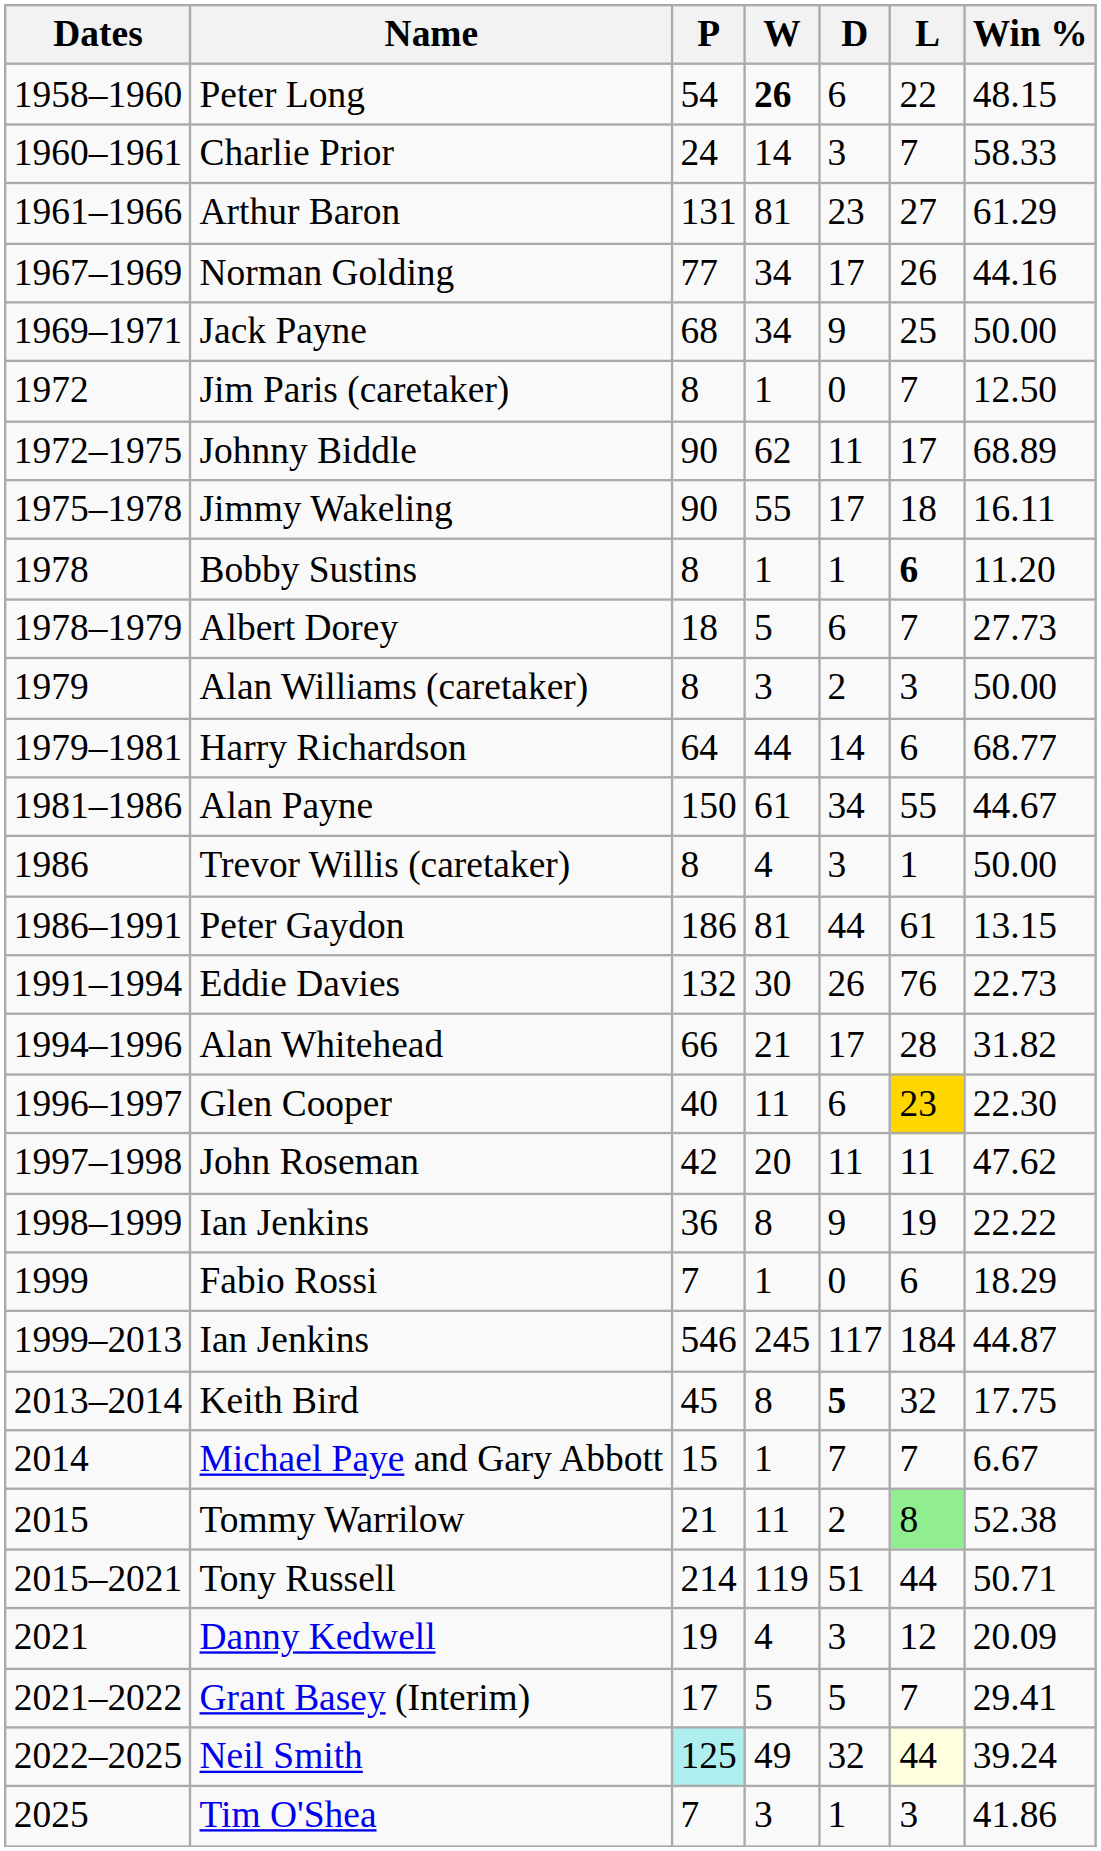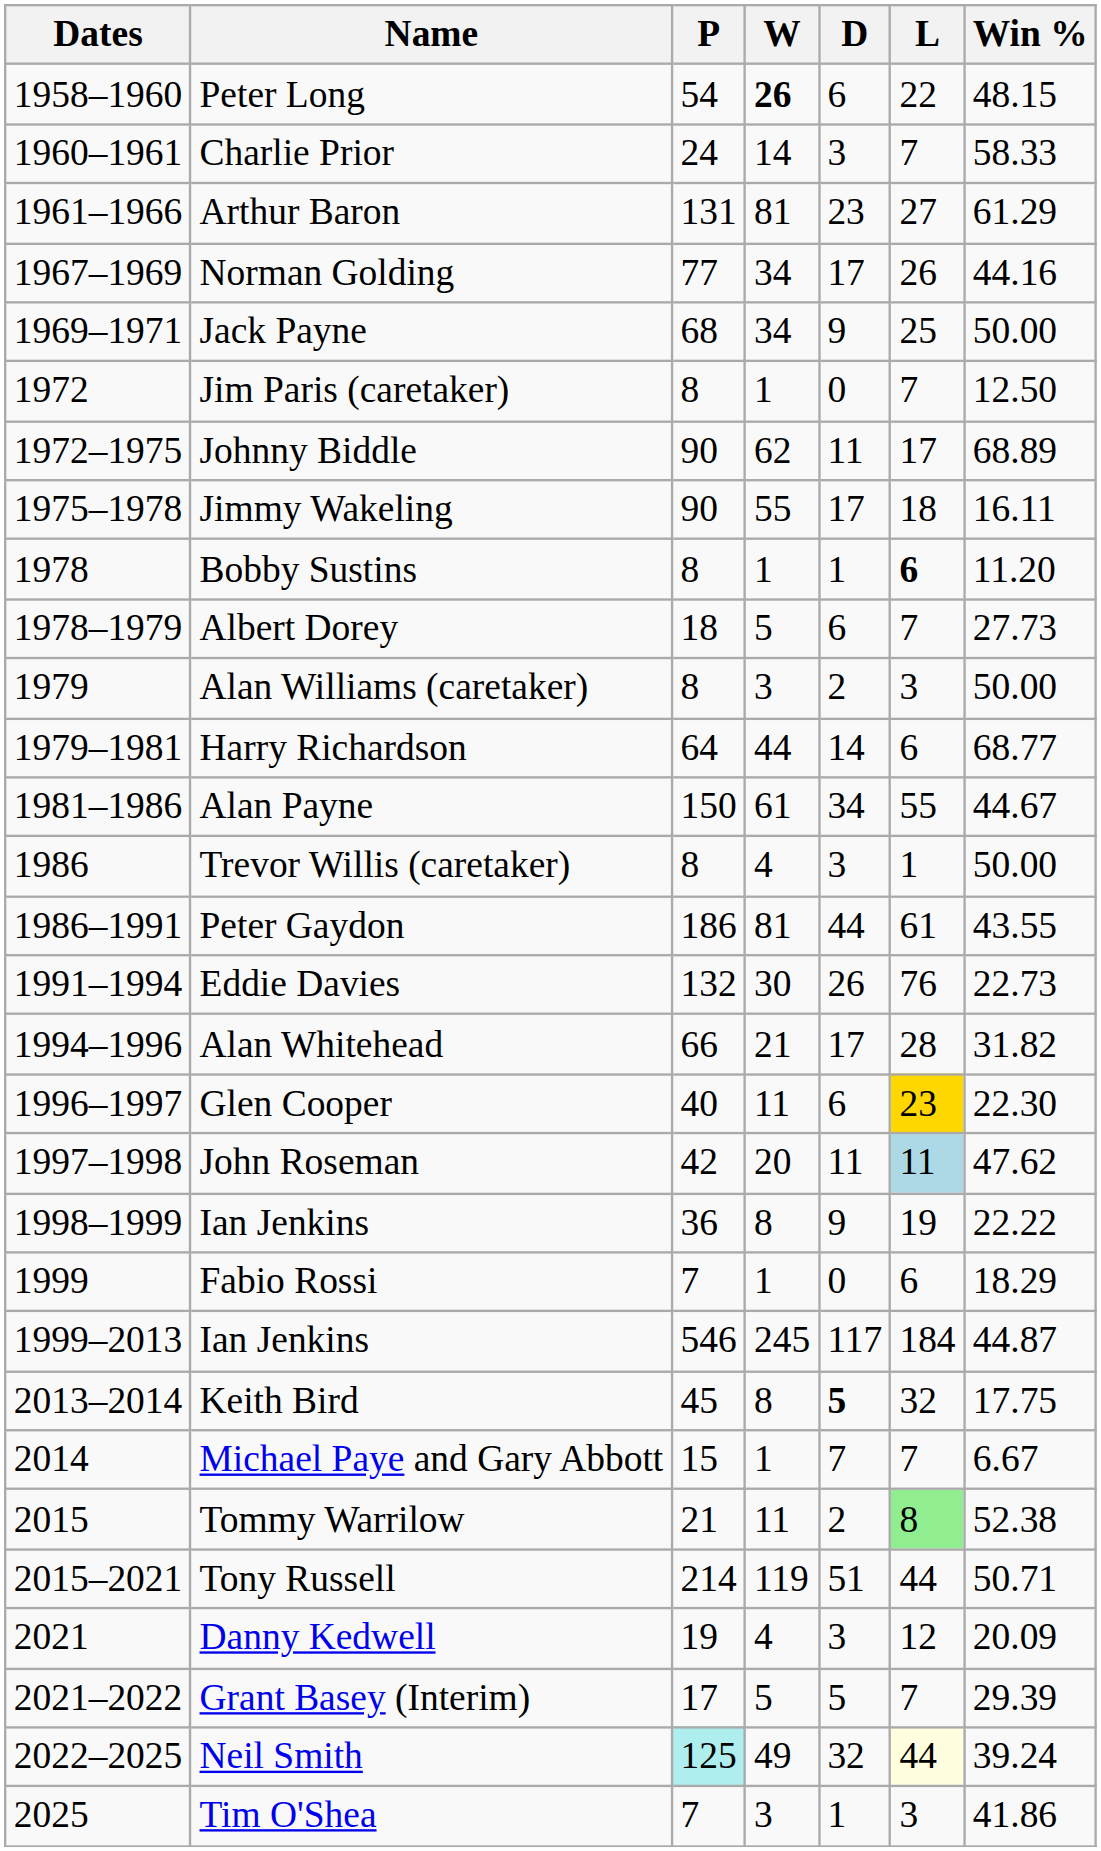 <table class="wikitable mw-collapsible mw-collapsed">
 <tr>
 <th>Dates</th>
 <th>Name</th>
 <th>P</th>
 <th>W</th>
 <th>D</th>
 <th>L</th>
 <th>Win %</th>
 </tr>
 <tr>
 <td>1958–1960</td>
 <td>Peter Long</td>
 <td>54</td>
 <td><strong>26</strong></td>
 <td>6</td>
 <td>22</td>
 <td>48.15</td>
 </tr>
 <tr>
 <td>1960–1961</td>
 <td>Charlie Prior</td>
 <td>24</td>
 <td>14</td>
 <td>3</td>
 <td>7</td>
 <td>58.33</td>
 </tr>
 <tr>
 <td>1961–1966</td>
 <td>Arthur Baron</td>
 <td>131</td>
 <td>81</td>
 <td>23</td>
 <td>27</td>
 <td>61.29</td>
 </tr>
 <tr>
 <td>1967–1969</td>
 <td>Norman Golding</td>
 <td>77</td>
 <td>34</td>
 <td>17</td>
 <td>26</td>
 <td>44.16</td>
 </tr>
 <tr>
 <td>1969–1971</td>
 <td>Jack Payne</td>
 <td>68</td>
 <td>34</td>
 <td>9</td>
 <td>25</td>
 <td>50.00</td>
 </tr>
 <tr>
 <td>1972</td>
 <td>Jim Paris (caretaker)</td>
 <td>8</td>
 <td>1</td>
 <td>0</td>
 <td>7</td>
 <td>12.50</td>
 </tr>
 <tr>
 <td>1972–1975</td>
 <td>Johnny Biddle</td>
 <td>90</td>
 <td>62</td>
 <td>11</td>
 <td>17</td>
 <td>68.89</td>
 </tr>
 <tr>
 <td>1975–1978</td>
 <td>Jimmy Wakeling</td>
 <td>90</td>
 <td>55</td>
 <td>17</td>
 <td>18</td>
 <td>16.11</td>
 </tr>
 <tr>
 <td>1978</td>
 <td>Bobby Sustins</td>
 <td>8</td>
 <td>1</td>
 <td>1</td>
 <td><strong>6</strong></td>
 <td>11.20</td>
 </tr>
 <tr>
 <td>1978–1979</td>
 <td>Albert Dorey</td>
 <td>18</td>
 <td>5</td>
 <td>6</td>
 <td>7</td>
 <td>27.73</td>
 </tr>
 <tr>
 <td>1979</td>
 <td>Alan Williams (caretaker)</td>
 <td>8</td>
 <td>3</td>
 <td>2</td>
 <td>3</td>
 <td>50.00</td>
 </tr>
 <tr>
 <td>1979–1981</td>
 <td>Harry Richardson</td>
 <td>64</td>
 <td>44</td>
 <td>14</td>
 <td>6</td>
 <td>68.77</td>
 </tr>
 <tr>
 <td>1981–1986</td>
 <td>Alan Payne</td>
 <td>150</td>
 <td>61</td>
 <td>34</td>
 <td>55</td>
 <td>44.67</td>
 </tr>
 <tr>
 <td>1986</td>
 <td>Trevor Willis (caretaker)</td>
 <td>8</td>
 <td>4</td>
 <td>3</td>
 <td>1</td>
 <td>50.00</td>
 </tr>
 <tr>
 <td>1986–1991</td>
 <td>Peter Gaydon</td>
 <td>186</td>
 <td>81</td>
 <td>44</td>
 <td>61</td>
-<td>13.15</td>
+<td>43.55</td>
 </tr>
 <tr>
 <td>1991–1994</td>
 <td>Eddie Davies</td>
 <td>132</td>
 <td>30</td>
 <td>26</td>
 <td>76</td>
 <td>22.73</td>
 </tr>
 <tr>
 <td>1994–1996</td>
 <td>Alan Whitehead</td>
 <td>66</td>
 <td>21</td>
 <td>17</td>
 <td>28</td>
 <td>31.82</td>
 </tr>
 <tr>
 <td>1996–1997</td>
 <td>Glen Cooper</td>
 <td>40</td>
 <td>11</td>
 <td>6</td>
 <td style="background: gold;">23</td>
 <td>22.30</td>
 </tr>
 <tr>
 <td>1997–1998</td>
 <td>John Roseman</td>
 <td>42</td>
 <td>20</td>
 <td>11</td>
-<td>11</td>
+<td style="background: lightblue;">11</td>
 <td>47.62</td>
 </tr>
 <tr>
 <td>1998–1999</td>
 <td>Ian Jenkins</td>
 <td>36</td>
 <td>8</td>
 <td>9</td>
 <td>19</td>
 <td>22.22</td>
 </tr>
 <tr>
 <td>1999</td>
 <td>Fabio Rossi</td>
 <td>7</td>
 <td>1</td>
 <td>0</td>
 <td>6</td>
 <td>18.29</td>
 </tr>
 <tr>
 <td>1999–2013</td>
 <td>Ian Jenkins</td>
 <td>546</td>
 <td>245</td>
 <td>117</td>
 <td>184</td>
 <td>44.87</td>
 </tr>
 <tr>
 <td>2013–2014</td>
 <td>Keith Bird</td>
 <td>45</td>
 <td>8</td>
 <td><strong>5</strong></td>
 <td>32</td>
 <td>17.75</td>
 </tr>
 <tr>
 <td>2014</td>
 <td><a href='#'>Michael Paye</a> and Gary Abbott</td>
 <td>15</td>
 <td>1</td>
 <td>7</td>
 <td>7</td>
 <td>6.67</td>
 </tr>
 <tr>
 <td>2015</td>
 <td>Tommy Warrilow</td>
 <td>21</td>
 <td>11</td>
 <td>2</td>
 <td style="background: lightgreen;">8</td>
 <td>52.38</td>
 </tr>
 <tr>
 <td>2015–2021</td>
 <td>Tony Russell</td>
 <td>214</td>
 <td>119</td>
 <td>51</td>
 <td>44</td>
 <td>50.71</td>
 </tr>
 <tr>
 <td>2021</td>
 <td><a href='#'>Danny Kedwell</a></td>
 <td>19</td>
 <td>4</td>
 <td>3</td>
 <td>12</td>
 <td>20.09</td>
 </tr>
 <tr>
 <td>2021–2022</td>
 <td><a href='#'>Grant Basey</a> (Interim)</td>
 <td>17</td>
 <td>5</td>
 <td>5</td>
 <td>7</td>
-<td>29.41</td>
+<td>29.39</td>
 </tr>
 <tr>
 <td>2022–2025</td>
 <td><a href='#'>Neil Smith</a></td>
 <td style="background: paleturquoise;">125</td>
 <td>49</td>
 <td>32</td>
 <td style="background: lightyellow;">44</td>
 <td>39.24</td>
 </tr>
 <tr>
 <td>2025</td>
 <td><a href='#'>Tim O'Shea</a></td>
 <td>7</td>
 <td>3</td>
 <td>1</td>
 <td>3</td>
 <td>41.86</td>
 </tr>
 <tr>
 </tr>
 </table>
